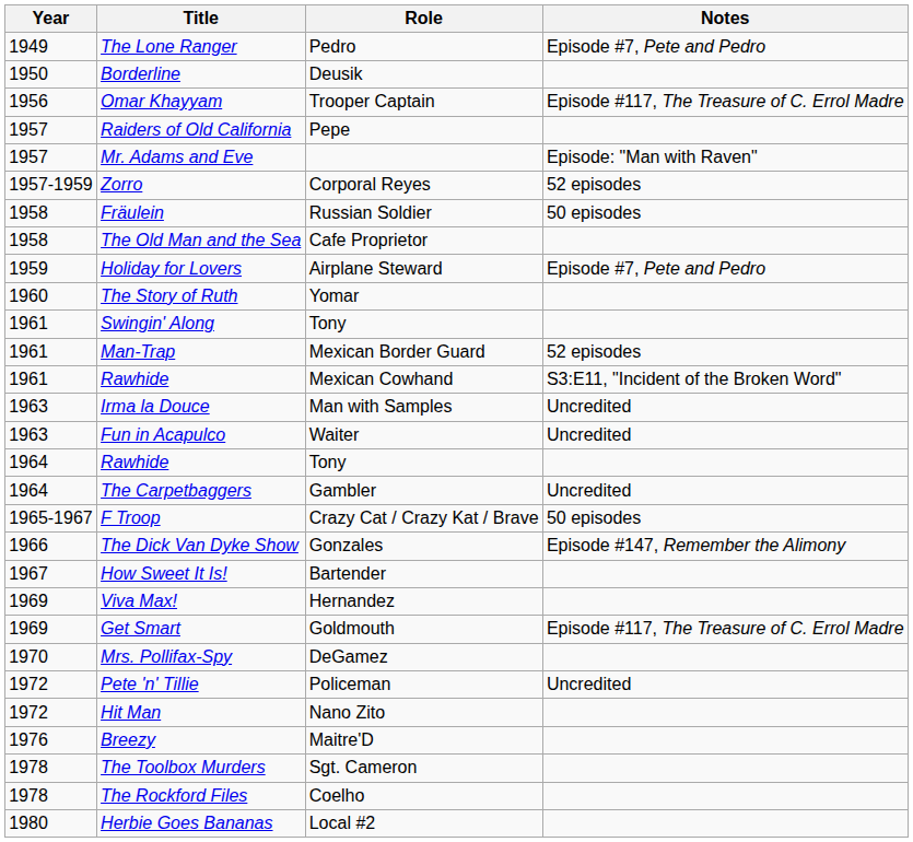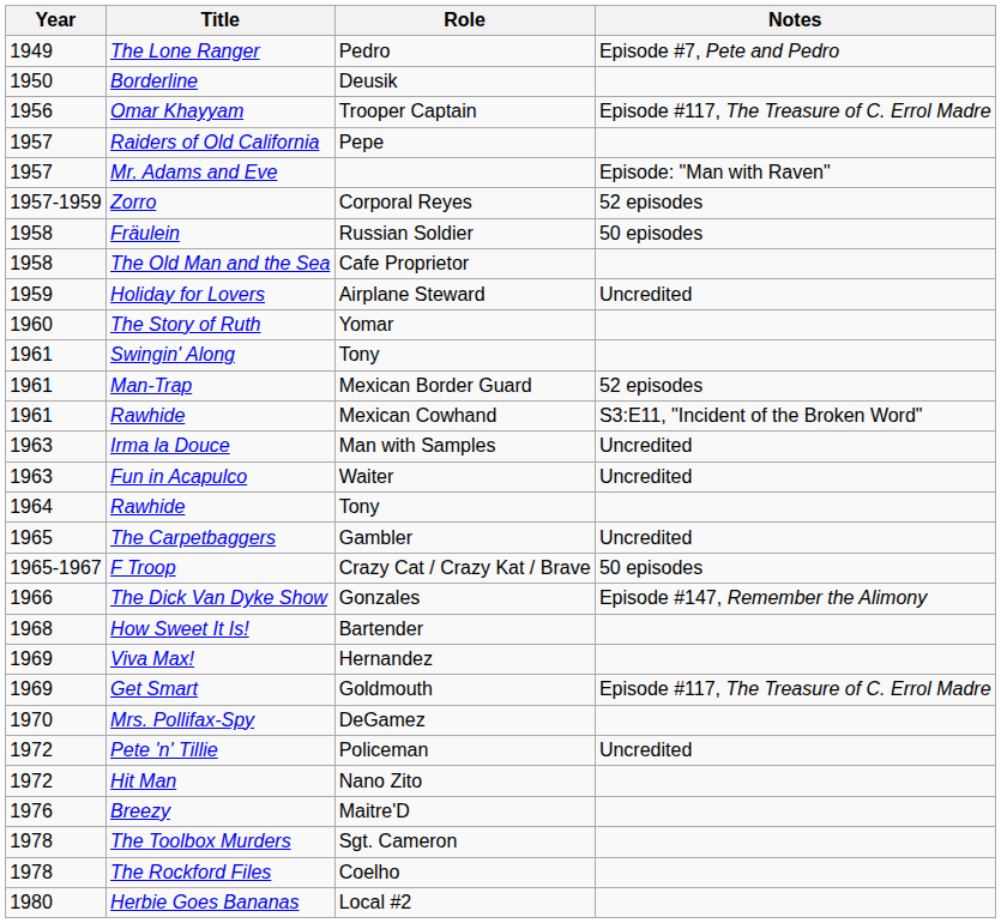 <table class="wikitable">
 <tr>
 <th>Year</th>
 <th>Title</th>
 <th>Role</th>
 <th>Notes</th>
 </tr>
 <tr>
 <td>1949</td>
 <td><em><a href='#'>The Lone Ranger</a></em></td>
 <td>Pedro</td>
 <td>Episode #7, <em>Pete and Pedro</em></td>
 </tr>
 <tr>
 <td>1950</td>
 <td><em><a href='#'>Borderline</a></em></td>
 <td>Deusik</td>
 <td></td>
 </tr>
 <tr>
 <td>1956</td>
 <td><em><a href='#'>Omar Khayyam</a></em></td>
 <td>Trooper Captain</td>
 <td>Episode #117, <em>The Treasure of C. Errol Madre</em></td>
 </tr>
 <tr>
 <td>1957</td>
 <td><em><a href='#'>Raiders of Old California</a></em></td>
 <td>Pepe</td>
 <td></td>
 </tr>
 <tr>
 <td>1957</td>
 <td><em><a href='#'>Mr. Adams and Eve</a></em></td>
 <td></td>
 <td>Episode: "Man with Raven"</td>
 </tr>
 <tr>
 <td>1957-1959</td>
 <td><em><a href='#'>Zorro</a></em></td>
 <td>Corporal Reyes</td>
 <td>52 episodes</td>
 </tr>
 <tr>
 <td>1958</td>
 <td><em><a href='#'>Fräulein</a></em></td>
 <td>Russian Soldier</td>
 <td>50 episodes</td>
 </tr>
 <tr>
 <td>1958</td>
 <td><em><a href='#'>The Old Man and the Sea</a></em></td>
 <td>Cafe Proprietor</td>
 <td></td>
 </tr>
 <tr>
 <td>1959</td>
 <td><em><a href='#'>Holiday for Lovers</a></em></td>
 <td>Airplane Steward</td>
-<td>Episode #7, <em>Pete and Pedro</em></td>
+<td>Uncredited</td>
 </tr>
 <tr>
 <td>1960</td>
 <td><em><a href='#'>The Story of Ruth</a></em></td>
 <td>Yomar</td>
 <td></td>
 </tr>
 <tr>
 <td>1961</td>
 <td><em><a href='#'>Swingin' Along</a></em></td>
 <td>Tony</td>
 <td></td>
 </tr>
 <tr>
 <td>1961</td>
 <td><em><a href='#'>Man-Trap</a></em></td>
 <td>Mexican Border Guard</td>
 <td>52 episodes</td>
 </tr>
 <tr>
 <td>1961</td>
 <td><em><a href='#'>Rawhide</a></em></td>
 <td>Mexican Cowhand</td>
 <td>S3:E11, "Incident of the Broken Word"</td>
 </tr>
 <tr>
 <td>1963</td>
 <td><em><a href='#'>Irma la Douce</a></em></td>
 <td>Man with Samples</td>
 <td>Uncredited</td>
 </tr>
 <tr>
 <td>1963</td>
 <td><em><a href='#'>Fun in Acapulco</a></em></td>
 <td>Waiter</td>
 <td>Uncredited</td>
 </tr>
 <tr>
 <td>1964</td>
 <td><em><a href='#'>Rawhide</a></em></td>
 <td>Tony</td>
 <td></td>
 </tr>
 <tr>
-<td>1964</td>
+<td>1965</td>
 <td><em><a href='#'>The Carpetbaggers</a></em></td>
 <td>Gambler</td>
 <td>Uncredited</td>
 </tr>
 <tr>
 <td>1965-1967</td>
 <td><em><a href='#'>F Troop</a></em></td>
 <td>Crazy Cat / Crazy Kat / Brave</td>
 <td>50 episodes</td>
 </tr>
 <tr>
 <td>1966</td>
 <td><em><a href='#'>The Dick Van Dyke Show</a></em></td>
 <td>Gonzales</td>
 <td>Episode #147, <em>Remember the Alimony</em></td>
 </tr>
 <tr>
-<td>1967</td>
+<td>1968</td>
 <td><em><a href='#'>How Sweet It Is!</a></em></td>
 <td>Bartender</td>
 <td></td>
 </tr>
 <tr>
 <td>1969</td>
 <td><em><a href='#'>Viva Max!</a></em></td>
 <td>Hernandez</td>
 <td></td>
 </tr>
 <tr>
 <td>1969</td>
 <td><em><a href='#'>Get Smart</a></em></td>
 <td>Goldmouth</td>
 <td>Episode #117, <em>The Treasure of C. Errol Madre</em></td>
 </tr>
 <tr>
 <td>1970</td>
 <td><em><a href='#'>Mrs. Pollifax-Spy</a></em></td>
 <td>DeGamez</td>
 <td></td>
 </tr>
 <tr>
 <td>1972</td>
 <td><em><a href='#'>Pete 'n' Tillie</a></em></td>
 <td>Policeman</td>
 <td>Uncredited</td>
 </tr>
 <tr>
 <td>1972</td>
 <td><em><a href='#'>Hit Man</a></em></td>
 <td>Nano Zito</td>
 <td></td>
 </tr>
 <tr>
 <td>1976</td>
 <td><em><a href='#'>Breezy</a></em></td>
 <td>Maitre'D</td>
 <td></td>
 </tr>
 <tr>
 <td>1978</td>
 <td><em><a href='#'>The Toolbox Murders</a></em></td>
 <td>Sgt. Cameron</td>
 <td></td>
 </tr>
 <tr>
 <td>1978</td>
 <td><em><a href='#'>The Rockford Files</a></em></td>
 <td>Coelho</td>
 <td></td>
 </tr>
 <tr>
 <td>1980</td>
 <td><em><a href='#'>Herbie Goes Bananas</a></em></td>
 <td>Local #2</td>
 <td></td>
 </tr>
 </table>
